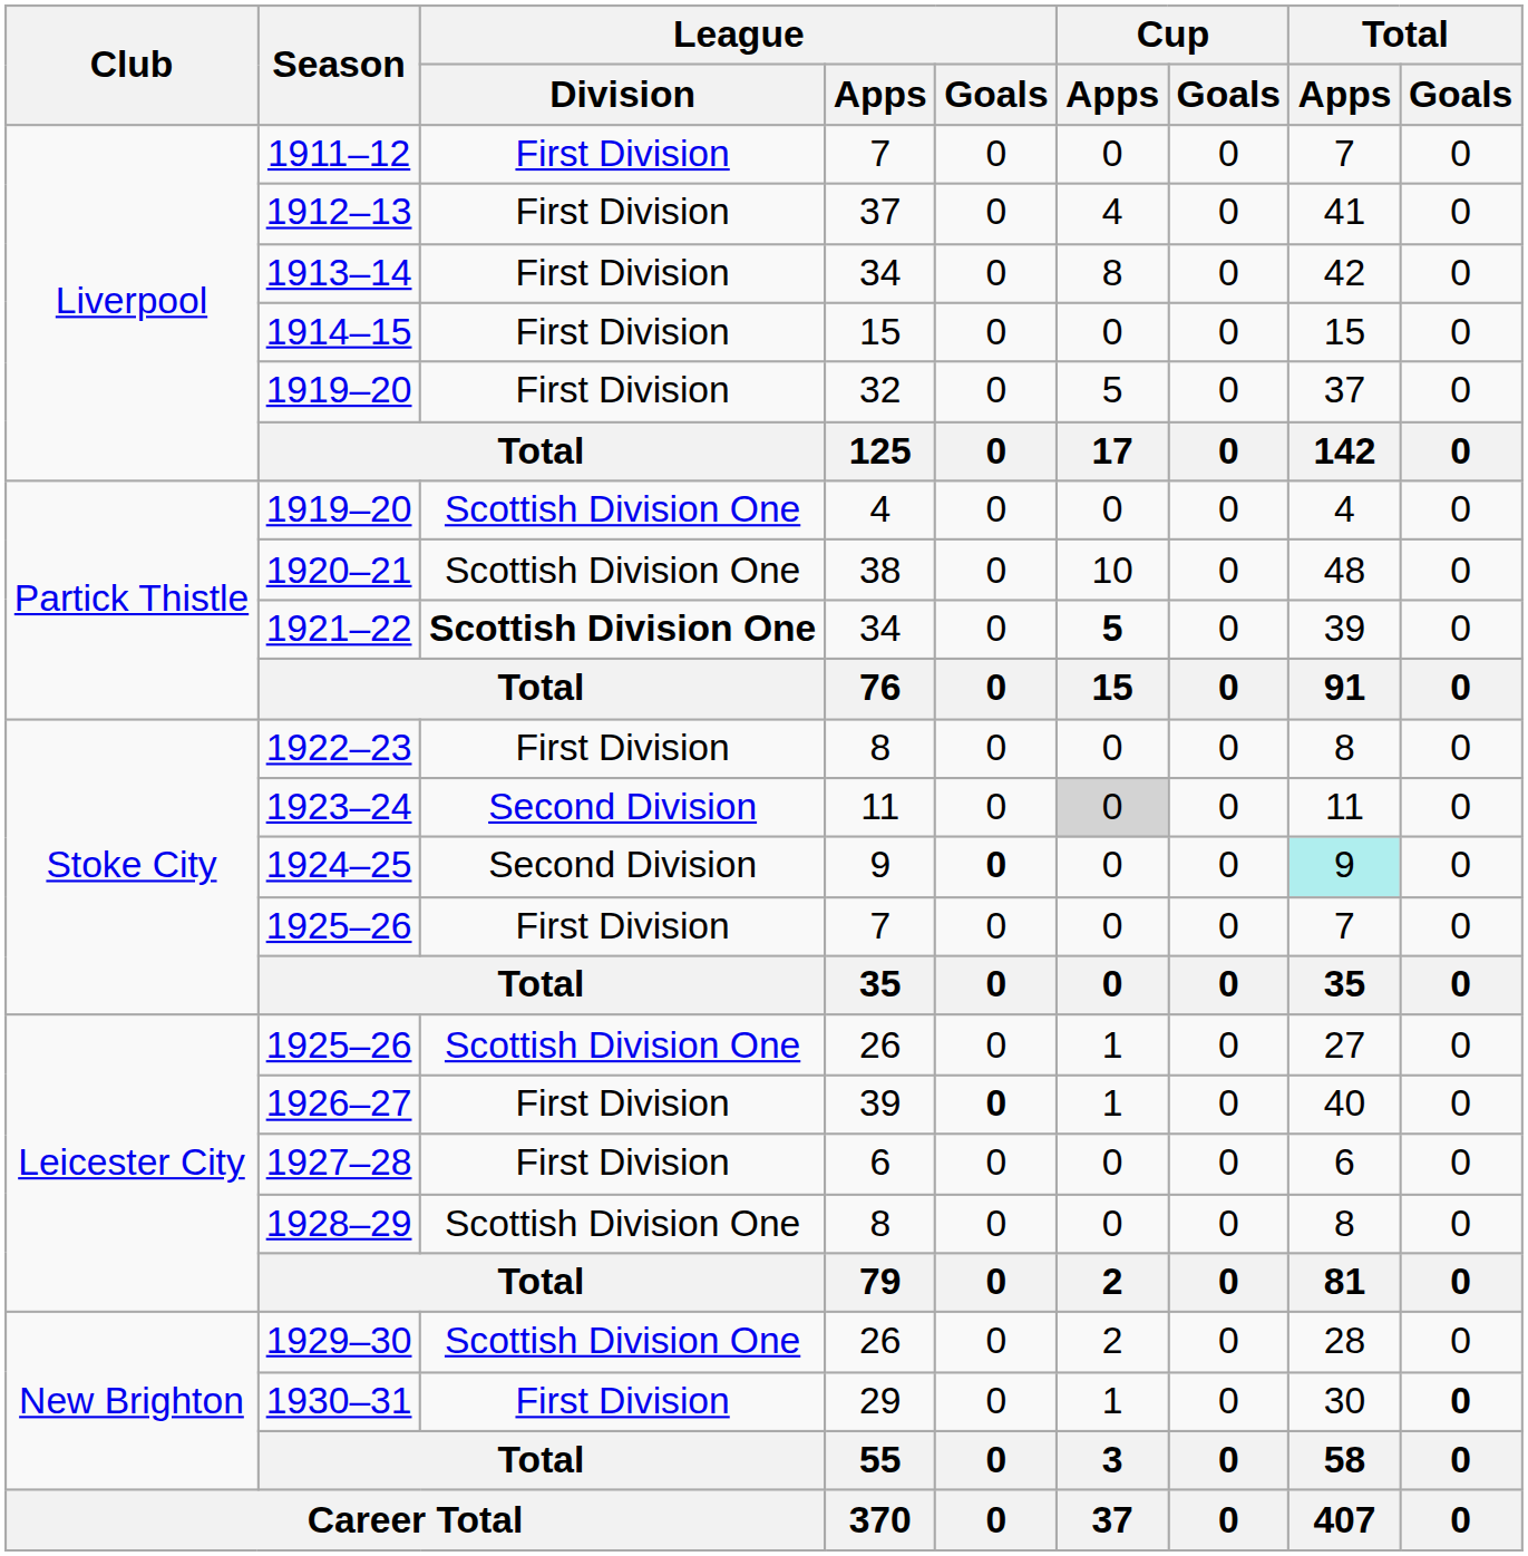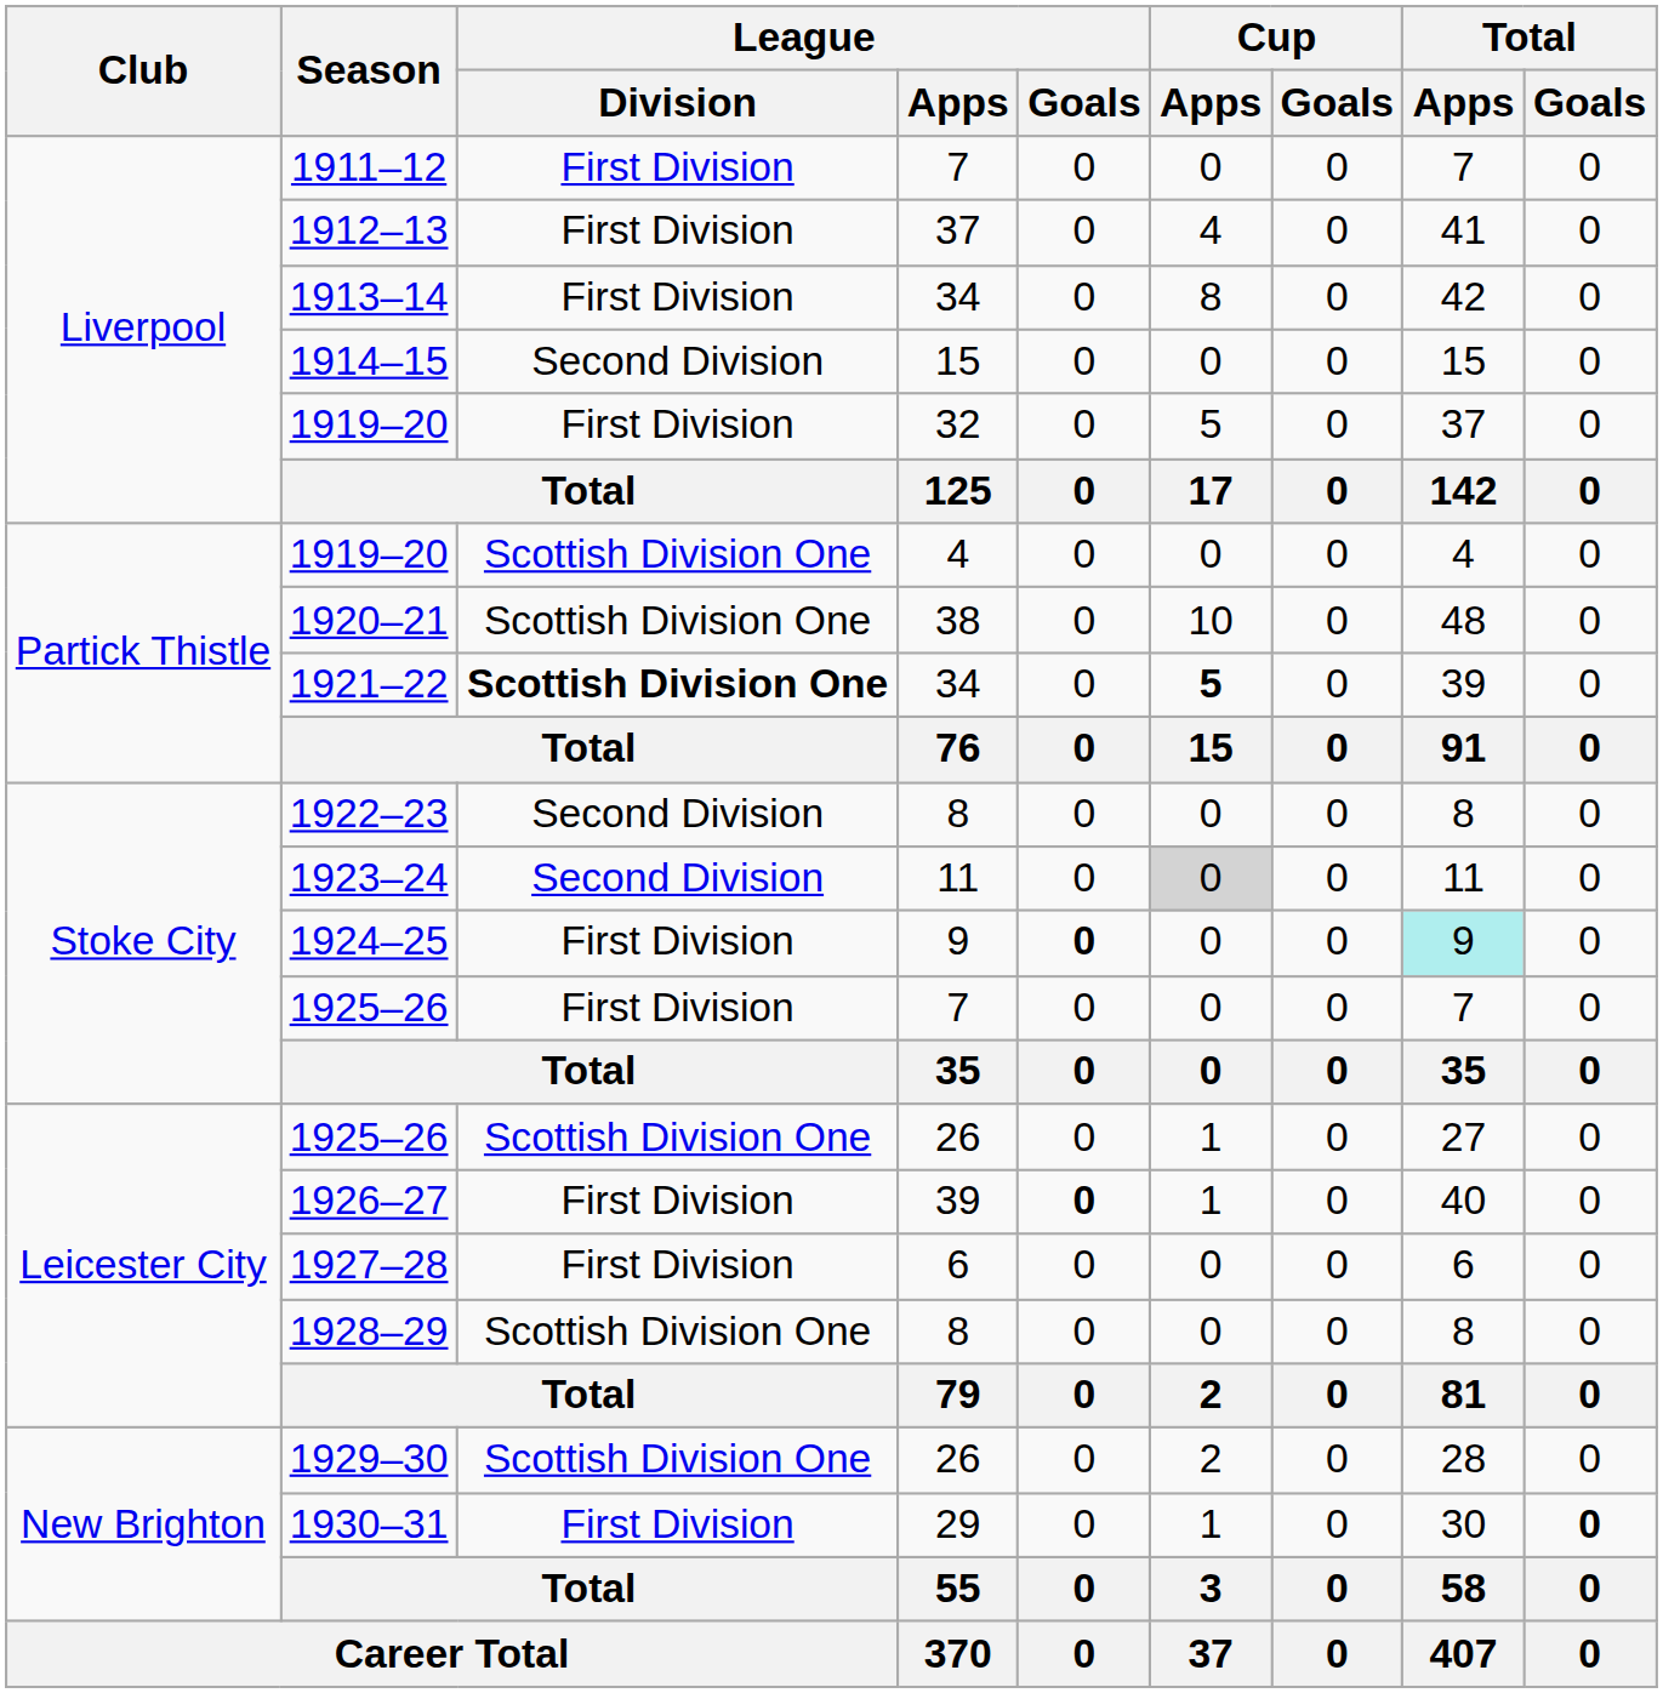 <table class="wikitable" style="text-align: center;">
 <tr>
 <th rowspan="2">Club</th>
 <th rowspan="2">Season</th>
 <th colspan="3">League</th>
 <th colspan="2">Cup</th>
 <th colspan="2">Total</th>
 </tr>
 <tr>
 <th>Division</th>
 <th>Apps</th>
 <th>Goals</th>
 <th>Apps</th>
 <th>Goals</th>
 <th>Apps</th>
 <th>Goals</th>
 </tr>
 <tr>
 <td rowspan="6"><a href='#'>Liverpool</a></td>
 <td><a href='#'>1911–12</a></td>
 <td><a href='#'>First Division</a></td>
 <td>7</td>
 <td>0</td>
 <td>0</td>
 <td>0</td>
 <td>7</td>
 <td>0</td>
 </tr>
 <tr>
 <td><a href='#'>1912–13</a></td>
 <td>First Division</td>
 <td>37</td>
 <td>0</td>
 <td>4</td>
 <td>0</td>
 <td>41</td>
 <td>0</td>
 </tr>
 <tr>
 <td><a href='#'>1913–14</a></td>
 <td>First Division</td>
 <td>34</td>
 <td>0</td>
 <td>8</td>
 <td>0</td>
 <td>42</td>
 <td>0</td>
 </tr>
 <tr>
 <td><a href='#'>1914–15</a></td>
-<td>First Division</td>
+<td>Second Division</td>
 <td>15</td>
 <td>0</td>
 <td>0</td>
 <td>0</td>
 <td>15</td>
 <td>0</td>
 </tr>
 <tr>
 <td><a href='#'>1919–20</a></td>
 <td>First Division</td>
 <td>32</td>
 <td>0</td>
 <td>5</td>
 <td>0</td>
 <td>37</td>
 <td>0</td>
 </tr>
 <tr>
 <th colspan=2>Total</th>
 <th>125</th>
 <th>0</th>
 <th>17</th>
 <th>0</th>
 <th>142</th>
 <th>0</th>
 </tr>
 <tr>
 <td rowspan=4><a href='#'>Partick Thistle</a></td>
 <td><a href='#'>1919–20</a></td>
 <td><a href='#'>Scottish Division One</a></td>
 <td>4</td>
 <td>0</td>
 <td>0</td>
 <td>0</td>
 <td>4</td>
 <td>0</td>
 </tr>
 <tr>
 <td><a href='#'>1920–21</a></td>
 <td>Scottish Division One</td>
 <td>38</td>
 <td>0</td>
 <td>10</td>
 <td>0</td>
 <td>48</td>
 <td>0</td>
 </tr>
 <tr>
 <td><a href='#'>1921–22</a></td>
 <td><strong>Scottish Division One</strong></td>
 <td>34</td>
 <td>0</td>
 <td><strong>5</strong></td>
 <td>0</td>
 <td>39</td>
 <td>0</td>
 </tr>
 <tr>
 <th colspan=2>Total</th>
 <th>76</th>
 <th>0</th>
 <th>15</th>
 <th>0</th>
 <th>91</th>
 <th>0</th>
 </tr>
 <tr>
 <td rowspan="5"><a href='#'>Stoke City</a></td>
 <td><a href='#'>1922–23</a></td>
-<td>First Division</td>
+<td>Second Division</td>
 <td>8</td>
 <td>0</td>
 <td>0</td>
 <td>0</td>
 <td>8</td>
 <td>0</td>
 </tr>
 <tr>
 <td><a href='#'>1923–24</a></td>
 <td><a href='#'>Second Division</a></td>
 <td>11</td>
 <td>0</td>
 <td style="background: lightgrey;">0</td>
 <td>0</td>
 <td>11</td>
 <td>0</td>
 </tr>
 <tr>
 <td><a href='#'>1924–25</a></td>
-<td>Second Division</td>
+<td>First Division</td>
 <td>9</td>
 <td><strong>0</strong></td>
 <td>0</td>
 <td>0</td>
 <td style="background: paleturquoise;">9</td>
 <td>0</td>
 </tr>
 <tr>
 <td><a href='#'>1925–26</a></td>
 <td>First Division</td>
 <td>7</td>
 <td>0</td>
 <td>0</td>
 <td>0</td>
 <td>7</td>
 <td>0</td>
 </tr>
 <tr>
 <th colspan=2>Total</th>
 <th>35</th>
 <th>0</th>
 <th>0</th>
 <th>0</th>
 <th>35</th>
 <th>0</th>
 </tr>
 <tr>
 <td rowspan="5"><a href='#'>Leicester City</a></td>
 <td><a href='#'>1925–26</a></td>
 <td><a href='#'>Scottish Division One</a></td>
 <td>26</td>
 <td>0</td>
 <td>1</td>
 <td>0</td>
 <td>27</td>
 <td>0</td>
 </tr>
 <tr>
 <td><a href='#'>1926–27</a></td>
 <td>First Division</td>
 <td>39</td>
 <td><strong>0</strong></td>
 <td>1</td>
 <td>0</td>
 <td>40</td>
 <td>0</td>
 </tr>
 <tr>
 <td><a href='#'>1927–28</a></td>
 <td>First Division</td>
 <td>6</td>
 <td>0</td>
 <td>0</td>
 <td>0</td>
 <td>6</td>
 <td>0</td>
 </tr>
 <tr>
 <td><a href='#'>1928–29</a></td>
 <td>Scottish Division One</td>
 <td>8</td>
 <td>0</td>
 <td>0</td>
 <td>0</td>
 <td>8</td>
 <td>0</td>
 </tr>
 <tr>
 <th colspan=2>Total</th>
 <th>79</th>
 <th>0</th>
 <th>2</th>
 <th>0</th>
 <th>81</th>
 <th>0</th>
 </tr>
 <tr>
 <td rowspan="3"><a href='#'>New Brighton</a></td>
 <td><a href='#'>1929–30</a></td>
 <td><a href='#'>Scottish Division One</a></td>
 <td>26</td>
 <td>0</td>
 <td>2</td>
 <td>0</td>
 <td>28</td>
 <td>0</td>
 </tr>
 <tr>
 <td><a href='#'>1930–31</a></td>
 <td><a href='#'>First Division</a></td>
 <td>29</td>
 <td>0</td>
 <td>1</td>
 <td>0</td>
 <td>30</td>
 <td><strong>0</strong></td>
 </tr>
 <tr>
 <th colspan=2>Total</th>
 <th>55</th>
 <th>0</th>
 <th>3</th>
 <th>0</th>
 <th>58</th>
 <th>0</th>
 </tr>
 <tr>
 <th colspan=3>Career Total</th>
 <th>370</th>
 <th>0</th>
 <th>37</th>
 <th>0</th>
 <th>407</th>
 <th>0</th>
 </tr>
 </table>
